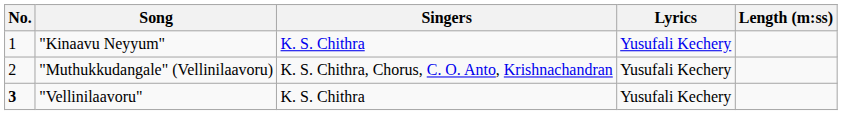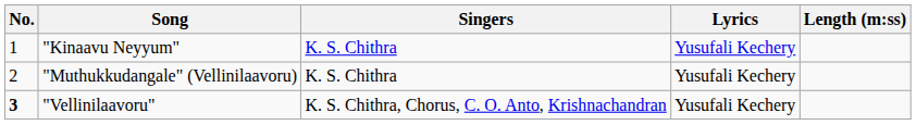 <table class="wikitable" style="font-size:95%;">
 <tr>
 <th>No.</th>
 <th>Song</th>
 <th>Singers</th>
 <th>Lyrics</th>
 <th>Length (m:ss)</th>
 </tr>
 <tr>
 <td>1</td>
 <td>"Kinaavu Neyyum"</td>
 <td><a href='#'>K. S. Chithra</a></td>
 <td><a href='#'>Yusufali Kechery</a></td>
 <td></td>
 </tr>
 <tr>
 <td>2</td>
 <td>"Muthukkudangale" (Vellinilaavoru)</td>
-<td>K. S. Chithra, Chorus, <a href='#'>C. O. Anto</a>, <a href='#'>Krishnachandran</a></td>
+<td>K. S. Chithra</td>
 <td>Yusufali Kechery</td>
 <td></td>
 </tr>
 <tr>
 <td><strong>3</strong></td>
 <td>"Vellinilaavoru"</td>
-<td>K. S. Chithra</td>
+<td>K. S. Chithra, Chorus, <a href='#'>C. O. Anto</a>, <a href='#'>Krishnachandran</a></td>
 <td>Yusufali Kechery</td>
 <td></td>
 </tr>
 </table>
